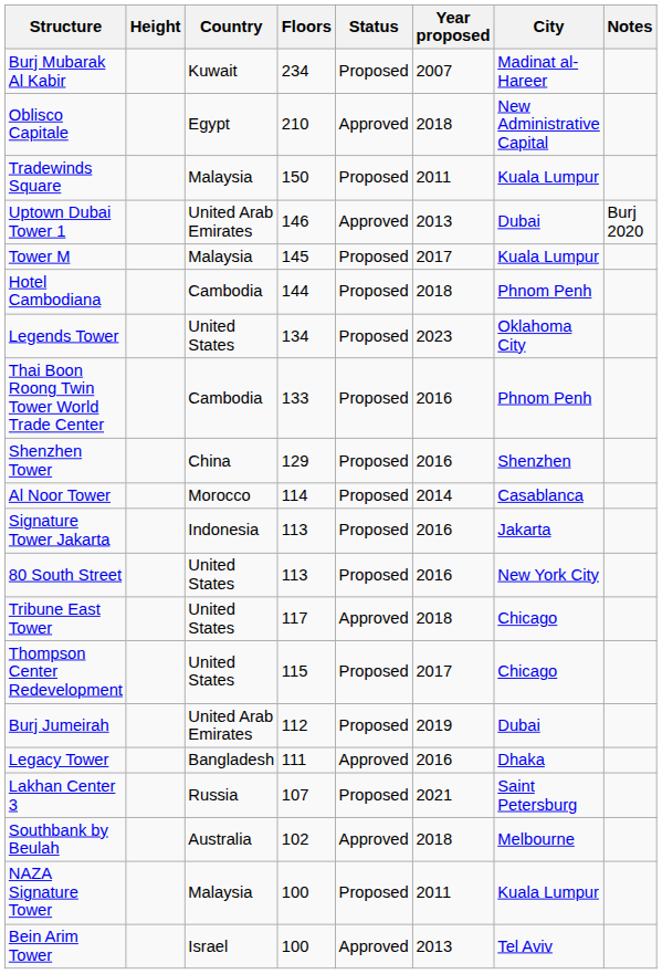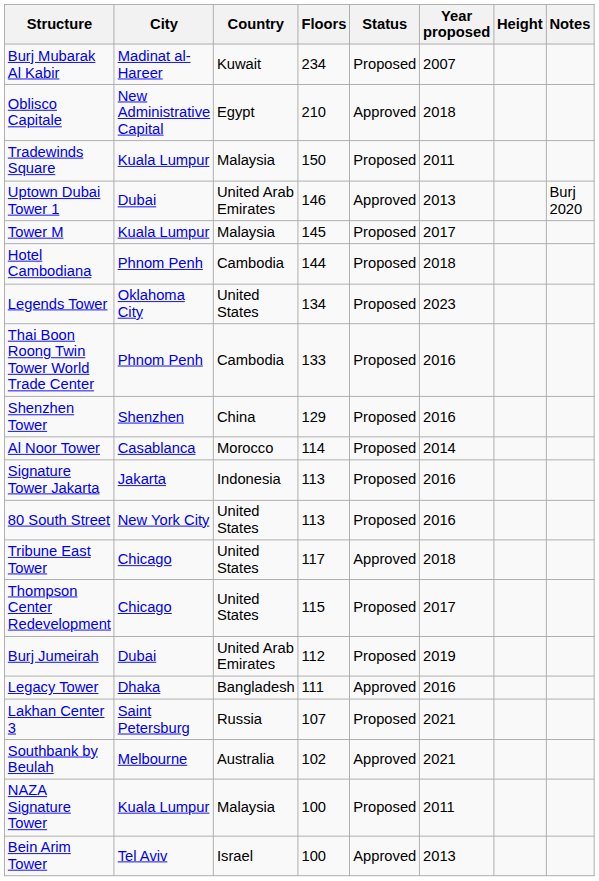 <table class="sortable wikitable">
 <tr style="background:#ececec;">
 <th>Structure</th>
-<th>Height</th>
+<th>City</th>
 <th>Country</th>
 <th>Floors</th>
 <th>Status</th>
 <th>Year proposed</th>
-<th>City</th>
+<th>Height</th>
 <th>Notes</th>
 </tr>
 <tr>
 <td><a href='#'>Burj Mubarak Al Kabir</a></td>
-<td></td>
+<td><a href='#'>Madinat al-Hareer</a></td>
 <td>Kuwait</td>
 <td>234</td>
 <td>Proposed</td>
 <td>2007</td>
-<td><a href='#'>Madinat al-Hareer</a></td>
+<td></td>
 <td></td>
 </tr>
 <tr>
 <td><a href='#'>Oblisco Capitale</a></td>
-<td></td>
+<td><a href='#'>New Administrative Capital</a></td>
 <td>Egypt</td>
 <td>210</td>
 <td>Approved</td>
 <td>2018</td>
-<td><a href='#'>New Administrative Capital</a></td>
+<td></td>
 <td></td>
 </tr>
 <tr>
 <td><a href='#'>Tradewinds Square</a></td>
-<td></td>
+<td><a href='#'>Kuala Lumpur</a></td>
 <td>Malaysia</td>
 <td>150</td>
 <td>Proposed</td>
 <td>2011</td>
-<td><a href='#'>Kuala Lumpur</a></td>
+<td></td>
 <td></td>
 </tr>
 <tr>
 <td><a href='#'>Uptown Dubai Tower 1</a></td>
-<td></td>
+<td><a href='#'>Dubai</a></td>
 <td>United Arab Emirates</td>
 <td>146</td>
 <td>Approved</td>
 <td>2013</td>
-<td><a href='#'>Dubai</a></td>
+<td></td>
 <td>Burj 2020</td>
 </tr>
 <tr>
 <td><a href='#'>Tower M</a></td>
-<td></td>
+<td><a href='#'>Kuala Lumpur</a></td>
 <td>Malaysia</td>
 <td>145</td>
 <td>Proposed</td>
 <td>2017</td>
-<td><a href='#'>Kuala Lumpur</a></td>
+<td></td>
 <td></td>
 </tr>
 <tr>
 <td><a href='#'>Hotel Cambodiana</a></td>
-<td></td>
+<td><a href='#'>Phnom Penh</a></td>
 <td>Cambodia</td>
 <td>144</td>
 <td>Proposed</td>
 <td>2018</td>
-<td><a href='#'>Phnom Penh</a></td>
+<td></td>
 <td></td>
 </tr>
 <tr>
 <td><a href='#'>Legends Tower</a></td>
-<td></td>
+<td><a href='#'>Oklahoma City</a></td>
 <td>United States</td>
 <td>134</td>
 <td>Proposed</td>
 <td>2023</td>
-<td><a href='#'>Oklahoma City</a></td>
+<td></td>
 <td></td>
 </tr>
 <tr>
 <td><a href='#'>Thai Boon Roong Twin Tower World Trade Center</a></td>
-<td></td>
+<td><a href='#'>Phnom Penh</a></td>
 <td>Cambodia</td>
 <td>133</td>
 <td>Proposed</td>
 <td>2016</td>
-<td><a href='#'>Phnom Penh</a></td>
+<td></td>
 <td></td>
 </tr>
 <tr>
 <td><a href='#'>Shenzhen Tower</a></td>
-<td></td>
+<td><a href='#'>Shenzhen</a></td>
 <td>China</td>
 <td>129</td>
 <td>Proposed</td>
 <td>2016</td>
-<td><a href='#'>Shenzhen</a></td>
+<td></td>
 <td></td>
 </tr>
 <tr>
 <td><a href='#'>Al Noor Tower</a></td>
-<td></td>
+<td><a href='#'>Casablanca</a></td>
 <td>Morocco</td>
 <td>114</td>
 <td>Proposed</td>
 <td>2014</td>
-<td><a href='#'>Casablanca</a></td>
+<td></td>
 <td></td>
 </tr>
 <tr>
 <td><a href='#'>Signature Tower Jakarta</a></td>
-<td></td>
+<td><a href='#'>Jakarta</a></td>
 <td>Indonesia</td>
 <td>113</td>
 <td>Proposed</td>
 <td>2016</td>
-<td><a href='#'>Jakarta</a></td>
+<td></td>
 <td></td>
 </tr>
 <tr>
 <td><a href='#'>80 South Street</a></td>
-<td></td>
+<td><a href='#'>New York City</a></td>
 <td>United States</td>
 <td>113</td>
 <td>Proposed</td>
 <td>2016</td>
-<td><a href='#'>New York City</a></td>
+<td></td>
 <td></td>
 </tr>
 <tr>
 <td><a href='#'>Tribune East Tower</a></td>
-<td></td>
+<td><a href='#'>Chicago</a></td>
 <td>United States</td>
 <td>117</td>
 <td>Approved</td>
 <td>2018</td>
-<td><a href='#'>Chicago</a></td>
+<td></td>
 <td></td>
 </tr>
 <tr>
 <td><a href='#'>Thompson Center Redevelopment</a></td>
-<td></td>
+<td><a href='#'>Chicago</a></td>
 <td>United States</td>
 <td>115</td>
 <td>Proposed</td>
 <td>2017</td>
-<td><a href='#'>Chicago</a></td>
+<td></td>
 <td></td>
 </tr>
 <tr>
 <td><a href='#'>Burj Jumeirah</a></td>
-<td></td>
+<td><a href='#'>Dubai</a></td>
 <td>United Arab Emirates</td>
 <td>112</td>
 <td>Proposed</td>
 <td>2019</td>
-<td><a href='#'>Dubai</a></td>
+<td></td>
 <td></td>
 </tr>
 <tr>
 <td><a href='#'>Legacy Tower</a></td>
-<td></td>
+<td><a href='#'>Dhaka</a></td>
 <td>Bangladesh</td>
 <td>111</td>
 <td>Approved</td>
 <td>2016</td>
-<td><a href='#'>Dhaka</a></td>
+<td></td>
 <td></td>
 </tr>
 <tr>
 <td><a href='#'>Lakhan Center 3</a></td>
-<td></td>
+<td><a href='#'>Saint Petersburg</a></td>
 <td>Russia</td>
 <td>107</td>
 <td>Proposed</td>
 <td>2021</td>
-<td><a href='#'>Saint Petersburg</a></td>
+<td></td>
 <td></td>
 </tr>
 <tr>
 <td><a href='#'>Southbank by Beulah</a></td>
-<td></td>
+<td><a href='#'>Melbourne</a></td>
 <td>Australia</td>
 <td>102</td>
 <td>Approved</td>
-<td>2018</td>
-<td><a href='#'>Melbourne</a></td>
+<td>2021</td>
+<td></td>
 <td></td>
 </tr>
 <tr>
 <td><a href='#'>NAZA Signature Tower</a></td>
-<td></td>
+<td><a href='#'>Kuala Lumpur</a></td>
 <td>Malaysia</td>
 <td>100</td>
 <td>Proposed</td>
 <td>2011</td>
-<td><a href='#'>Kuala Lumpur</a></td>
+<td></td>
 <td></td>
 </tr>
 <tr>
 <td><a href='#'>Bein Arim Tower</a></td>
-<td></td>
+<td><a href='#'>Tel Aviv</a></td>
 <td>Israel</td>
 <td>100</td>
 <td>Approved</td>
 <td>2013</td>
-<td><a href='#'>Tel Aviv</a></td>
+<td></td>
 <td></td>
 </tr>
 </table>
